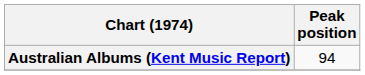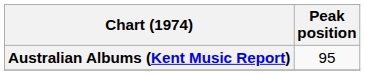 <table class="wikitable sortable plainrowheaders" style="text-align:center">
 <tr>
 <th scope="col">Chart (1974)</th>
 <th scope="col">Peak<br>position</th>
 </tr>
 <tr>
 <th scope="row">Australian Albums (<a href='#'>Kent Music Report</a>)</th>
-<td style="text-align:center;">94</td>
+<td style="text-align:center;">95</td>
 </tr>
 <tr>
 </tr>
 <tr>
 </tr>
 </table>
